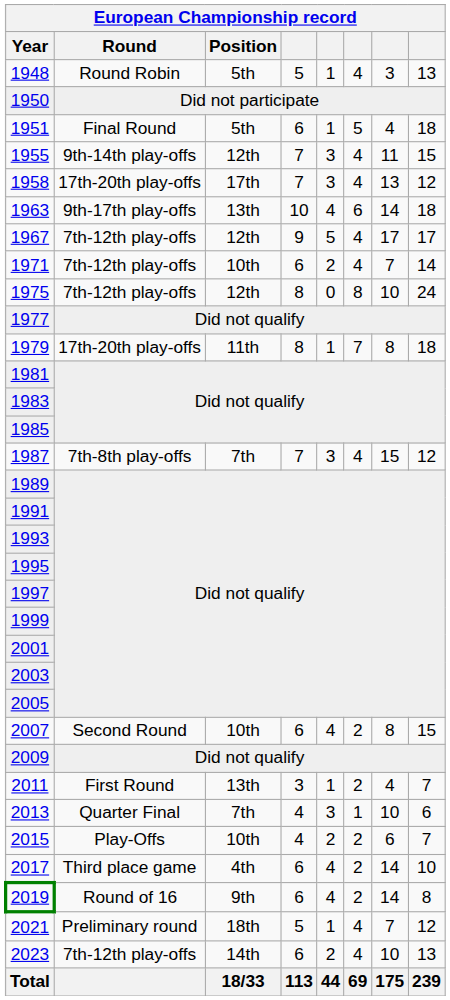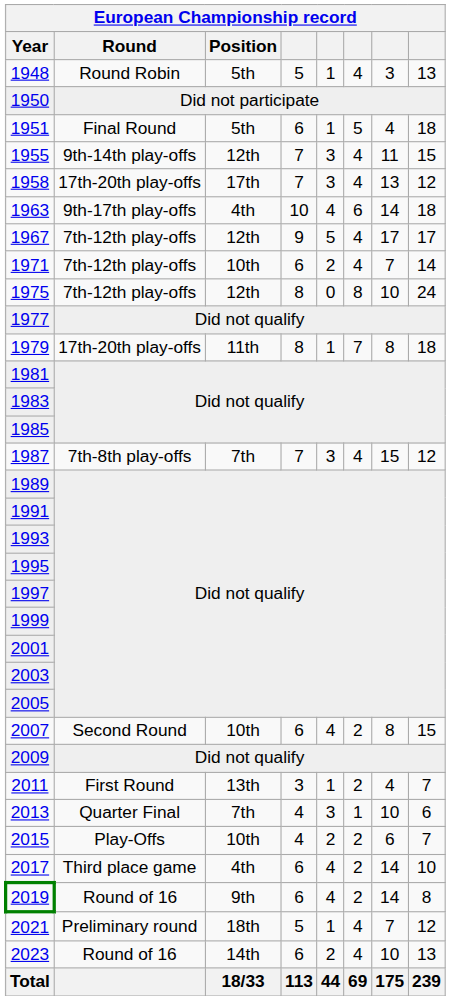 <table class="wikitable" style="text-align: center;">
 <tr>
 <th colspan=8><a href='#'>European Championship record</a></th>
 </tr>
 <tr>
 <th>Year</th>
 <th>Round</th>
 <th>Position</th>
 <th></th>
 <th></th>
 <th></th>
 <th></th>
 <th></th>
 </tr>
 <tr>
 <td> <a href='#'>1948</a></td>
 <td>Round Robin</td>
 <td>5th</td>
 <td>5</td>
 <td>1</td>
 <td>4</td>
 <td>3</td>
 <td>13</td>
 </tr>
 <tr bgcolor="efefef">
 <td> <a href='#'>1950</a></td>
 <td align=center colspan=7>Did not participate</td>
 </tr>
 <tr>
 <td> <a href='#'>1951</a></td>
 <td>Final Round</td>
 <td>5th</td>
 <td>6</td>
 <td>1</td>
 <td>5</td>
 <td>4</td>
 <td>18</td>
 </tr>
 <tr>
 <td> <a href='#'>1955</a></td>
 <td>9th-14th play-offs</td>
 <td>12th</td>
 <td>7</td>
 <td>3</td>
 <td>4</td>
 <td>11</td>
 <td>15</td>
 </tr>
 <tr>
 <td> <a href='#'>1958</a></td>
 <td>17th-20th play-offs</td>
 <td>17th</td>
 <td>7</td>
 <td>3</td>
 <td>4</td>
 <td>13</td>
 <td>12</td>
 </tr>
 <tr>
 <td> <a href='#'>1963</a></td>
 <td>9th-17th play-offs</td>
-<td>13th</td>
+<td>4th</td>
 <td>10</td>
 <td>4</td>
 <td>6</td>
 <td>14</td>
 <td>18</td>
 </tr>
 <tr>
 <td> <a href='#'>1967</a></td>
 <td>7th-12th play-offs</td>
 <td>12th</td>
 <td>9</td>
 <td>5</td>
 <td>4</td>
 <td>17</td>
 <td>17</td>
 </tr>
 <tr>
 <td> <a href='#'>1971</a></td>
 <td>7th-12th play-offs</td>
 <td>10th</td>
 <td>6</td>
 <td>2</td>
 <td>4</td>
 <td>7</td>
 <td>14</td>
 </tr>
 <tr>
 <td> <a href='#'>1975</a></td>
 <td>7th-12th play-offs</td>
 <td>12th</td>
 <td>8</td>
 <td>0</td>
 <td>8</td>
 <td>10</td>
 <td>24</td>
 </tr>
 <tr bgcolor="efefef">
 <td> <a href='#'>1977</a></td>
 <td align=center colspan=7>Did not qualify</td>
 </tr>
 <tr>
 <td> <a href='#'>1979</a></td>
 <td>17th-20th play-offs</td>
 <td>11th</td>
 <td>8</td>
 <td>1</td>
 <td>7</td>
 <td>8</td>
 <td>18</td>
 </tr>
 <tr bgcolor="efefef">
 <td> <a href='#'>1981</a></td>
 <td align=center colspan=7 rowspan=3>Did not qualify</td>
 </tr>
 <tr bgcolor="efefef">
 <td> <a href='#'>1983</a></td>
 </tr>
 <tr bgcolor="efefef">
 <td> <a href='#'>1985</a></td>
 </tr>
 <tr>
 <td> <a href='#'>1987</a></td>
 <td>7th-8th play-offs</td>
 <td>7th</td>
 <td>7</td>
 <td>3</td>
 <td>4</td>
 <td>15</td>
 <td>12</td>
 </tr>
 <tr bgcolor="efefef">
 <td> <a href='#'>1989</a></td>
 <td align=center colspan=7 rowspan=9>Did not qualify</td>
 </tr>
 <tr bgcolor="efefef">
 <td> <a href='#'>1991</a></td>
 </tr>
 <tr bgcolor="efefef">
 <td> <a href='#'>1993</a></td>
 </tr>
 <tr bgcolor="efefef">
 <td> <a href='#'>1995</a></td>
 </tr>
 <tr bgcolor="efefef">
 <td> <a href='#'>1997</a></td>
 </tr>
 <tr bgcolor="efefef">
 <td> <a href='#'>1999</a></td>
 </tr>
 <tr bgcolor="efefef">
 <td> <a href='#'>2001</a></td>
 </tr>
 <tr bgcolor="efefef">
 <td> <a href='#'>2003</a></td>
 </tr>
 <tr bgcolor="efefef">
 <td> <a href='#'>2005</a></td>
 </tr>
 <tr>
 <td> <a href='#'>2007</a></td>
 <td>Second Round</td>
 <td>10th</td>
 <td>6</td>
 <td>4</td>
 <td>2</td>
 <td>8</td>
 <td>15</td>
 </tr>
 <tr bgcolor="efefef">
 <td> <a href='#'>2009</a></td>
 <td align=center colspan=7>Did not qualify</td>
 </tr>
 <tr>
 <td> <a href='#'>2011</a></td>
 <td>First Round</td>
 <td>13th</td>
 <td>3</td>
 <td>1</td>
 <td>2</td>
 <td>4</td>
 <td>7</td>
 </tr>
 <tr>
 <td> <a href='#'>2013</a></td>
 <td>Quarter Final</td>
 <td>7th</td>
 <td>4</td>
 <td>3</td>
 <td>1</td>
 <td>10</td>
 <td>6</td>
 </tr>
 <tr>
 <td> <a href='#'>2015</a></td>
 <td>Play-Offs</td>
 <td>10th</td>
 <td>4</td>
 <td>2</td>
 <td>2</td>
 <td>6</td>
 <td>7</td>
 </tr>
 <tr>
 <td> <a href='#'>2017</a></td>
 <td>Third place game</td>
 <td>4th</td>
 <td>6</td>
 <td>4</td>
 <td>2</td>
 <td>14</td>
 <td>10</td>
 </tr>
 <tr>
 <td style="border: 3px solid green">    <a href='#'>2019</a></td>
 <td>Round of 16</td>
 <td>9th</td>
 <td>6</td>
 <td>4</td>
 <td>2</td>
 <td>14</td>
 <td>8</td>
 </tr>
 <tr>
 <td>    <a href='#'>2021</a></td>
 <td>Preliminary round</td>
 <td>18th</td>
 <td>5</td>
 <td>1</td>
 <td>4</td>
 <td>7</td>
 <td>12</td>
 </tr>
 <tr>
 <td>    <a href='#'>2023</a></td>
-<td>7th-12th play-offs</td>
+<td>Round of 16</td>
 <td>14th</td>
 <td>6</td>
 <td>2</td>
 <td>4</td>
 <td>10</td>
 <td>13</td>
 </tr>
 <tr>
 <th>Total</th>
 <th></th>
 <th>18/33</th>
 <th>113</th>
 <th>44</th>
 <th>69</th>
 <th>175</th>
 <th>239</th>
 </tr>
 </table>
